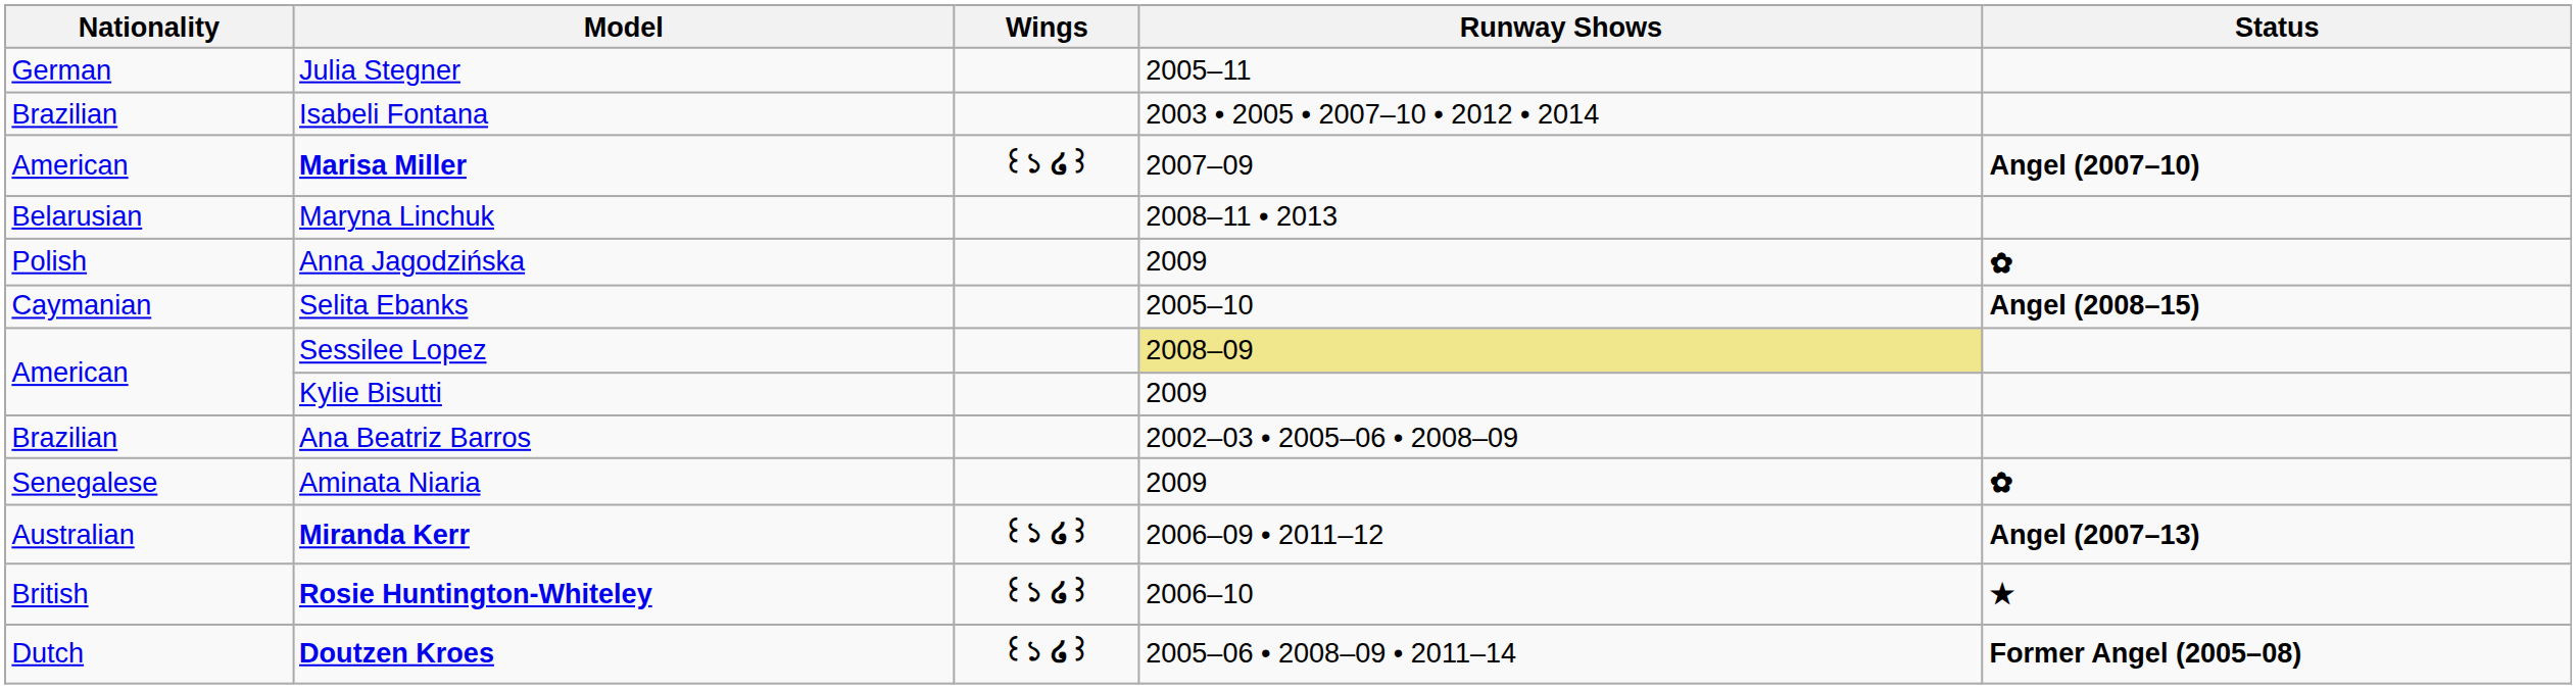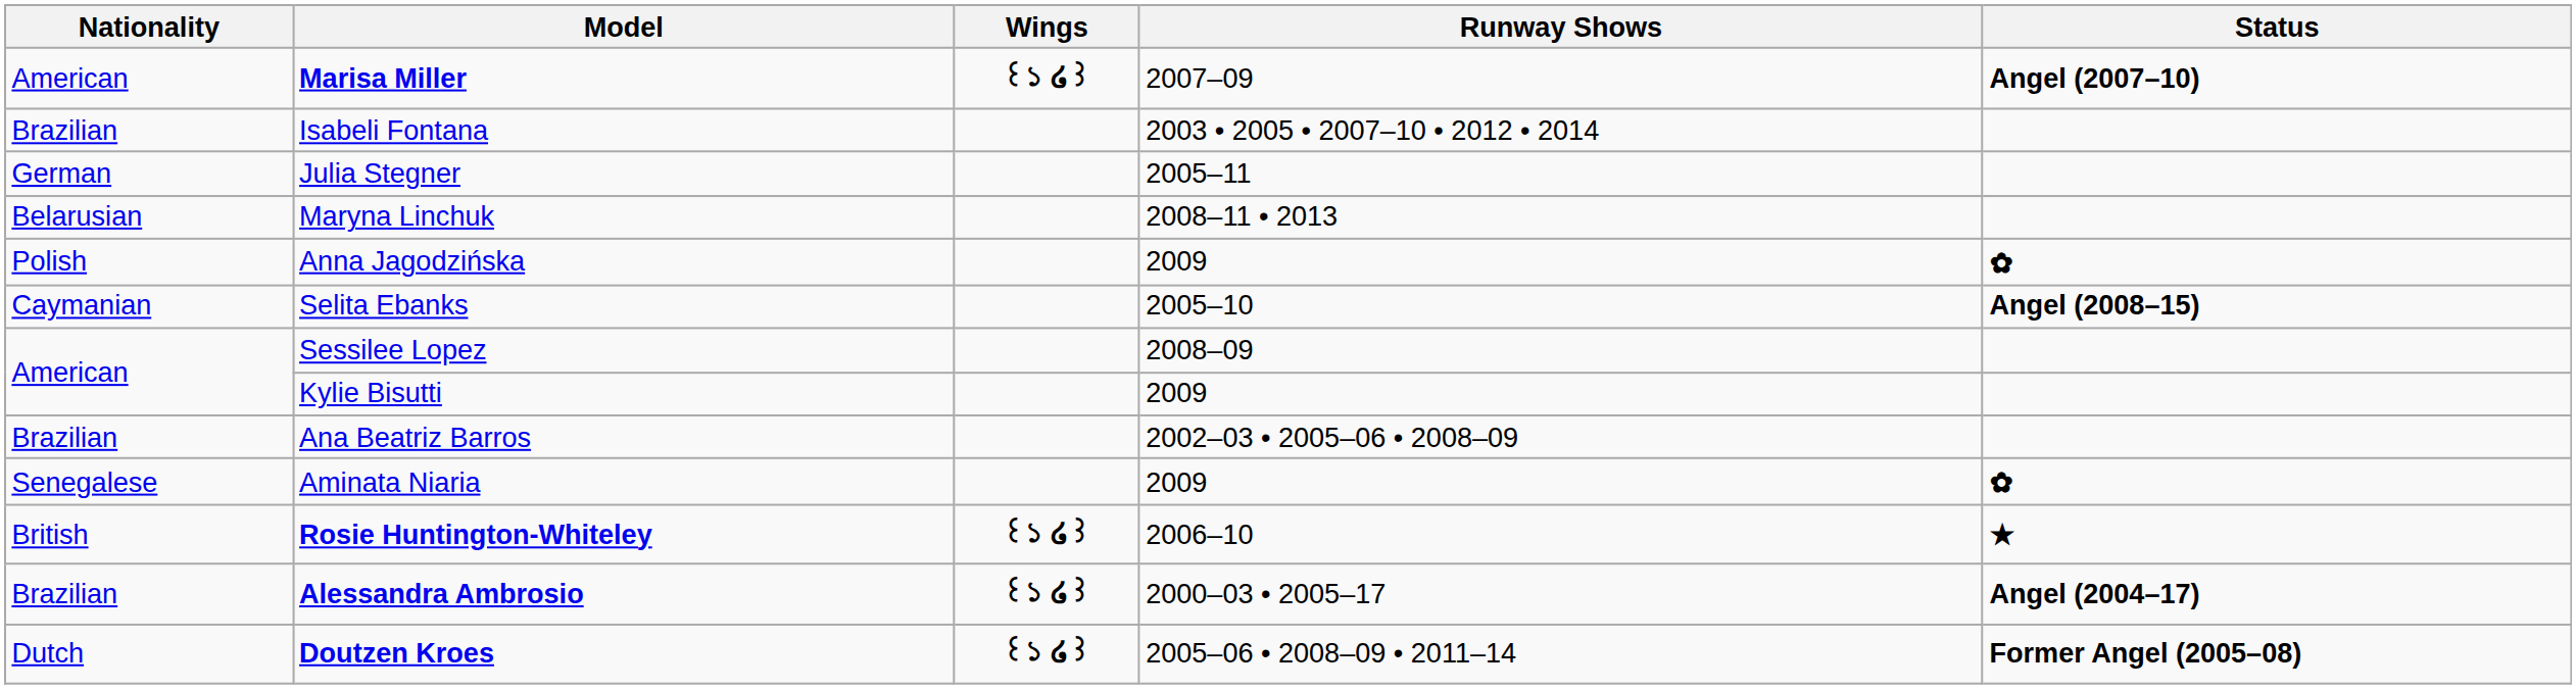 <table class="sortable wikitable"  style="font-size:85%; width:100%;">
 <tr>
 <th style="text-align:center;">Nationality</th>
 <th style="text-align:center;">Model</th>
 <th style="text-align:center;">Wings</th>
 <th style="text-align:center;">Runway Shows</th>
 <th style="text-align:center;">Status</th>
 </tr>
 <tr>
-<td> <a href='#'>German</a></td>
-<td><a href='#'>Julia Stegner</a></td>
-<td></td>
-<td>2005–11</td>
-<td></td>
+<td> <a href='#'>American</a></td>
+<td><strong><a href='#'>Marisa Miller</a></strong></td>
+<td align="center"><strong>꒰১ ໒꒱</strong></td>
+<td>2007–09</td>
+<td><strong> Angel (2007–10)</strong></td>
 </tr>
 <tr>
 <td> <a href='#'>Brazilian</a></td>
 <td><a href='#'>Isabeli Fontana</a></td>
 <td></td>
 <td>2003 • 2005 • 2007–10 • 2012 • 2014</td>
 <td></td>
 </tr>
 <tr>
-<td> <a href='#'>American</a></td>
-<td><strong><a href='#'>Marisa Miller</a></strong></td>
-<td align="center"><strong>꒰১ ໒꒱</strong></td>
-<td>2007–09</td>
-<td><strong> Angel (2007–10)</strong></td>
+<td> <a href='#'>German</a></td>
+<td><a href='#'>Julia Stegner</a></td>
+<td></td>
+<td>2005–11</td>
+<td></td>
 </tr>
 <tr>
 <td> <a href='#'>Belarusian</a></td>
 <td><a href='#'>Maryna Linchuk</a></td>
 <td></td>
 <td>2008–11 • 2013</td>
 <td></td>
 </tr>
 <tr>
 <td> <a href='#'>Polish</a></td>
 <td><a href='#'>Anna Jagodzińska</a></td>
 <td></td>
 <td>2009</td>
 <td><strong>✿</strong></td>
 </tr>
 <tr>
 <td> <a href='#'>Caymanian</a></td>
 <td><a href='#'>Selita Ebanks</a></td>
 <td></td>
 <td>2005–10</td>
 <td><strong> Angel (2008–15)</strong></td>
 </tr>
 <tr>
 <td rowspan="2"> <a href='#'>American</a></td>
 <td><a href='#'>Sessilee Lopez</a></td>
 <td></td>
-<td style="background: khaki;">2008–09</td>
+<td>2008–09</td>
 <td></td>
 </tr>
 <tr>
 <td><a href='#'>Kylie Bisutti</a></td>
 <td></td>
 <td>2009</td>
 <td></td>
 </tr>
 <tr>
 <td> <a href='#'>Brazilian</a></td>
 <td><a href='#'>Ana Beatriz Barros</a></td>
 <td></td>
 <td>2002–03 • 2005–06 • 2008–09</td>
 <td></td>
 </tr>
 <tr>
 <td> <a href='#'>Senegalese</a></td>
 <td><a href='#'>Aminata Niaria</a></td>
 <td></td>
 <td>2009</td>
 <td><strong>✿</strong></td>
 </tr>
 <tr>
-<td> <a href='#'>Australian</a></td>
-<td><strong><a href='#'>Miranda Kerr</a></strong></td>
-<td align="center"><strong>꒰১ ໒꒱</strong></td>
-<td>2006–09 • 2011–12</td>
-<td><strong> Angel (2007–13)</strong></td>
-</tr>
-<tr>
 <td> <a href='#'>British</a></td>
 <td><strong><a href='#'>Rosie Huntington-Whiteley</a></strong></td>
 <td align="center"><strong>꒰১ ໒꒱</strong></td>
 <td>2006–10</td>
 <td><strong>★</strong></td>
+</tr>
+<tr>
+<td> <a href='#'>Brazilian</a></td>
+<td><strong><a href='#'>Alessandra Ambrosio</a></strong></td>
+<td align="center"><strong>꒰১ ໒꒱</strong></td>
+<td>2000–03 • 2005–17</td>
+<td><strong> Angel (2004–17)</strong></td>
 </tr>
 <tr>
 <td> <a href='#'>Dutch</a></td>
 <td><strong><a href='#'>Doutzen Kroes</a></strong></td>
 <td align="center"><strong>꒰১ ໒꒱</strong></td>
 <td>2005–06 • 2008–09 • 2011–14</td>
 <td><strong>Former  Angel (2005–08)</strong></td>
 </tr>
 </table>
